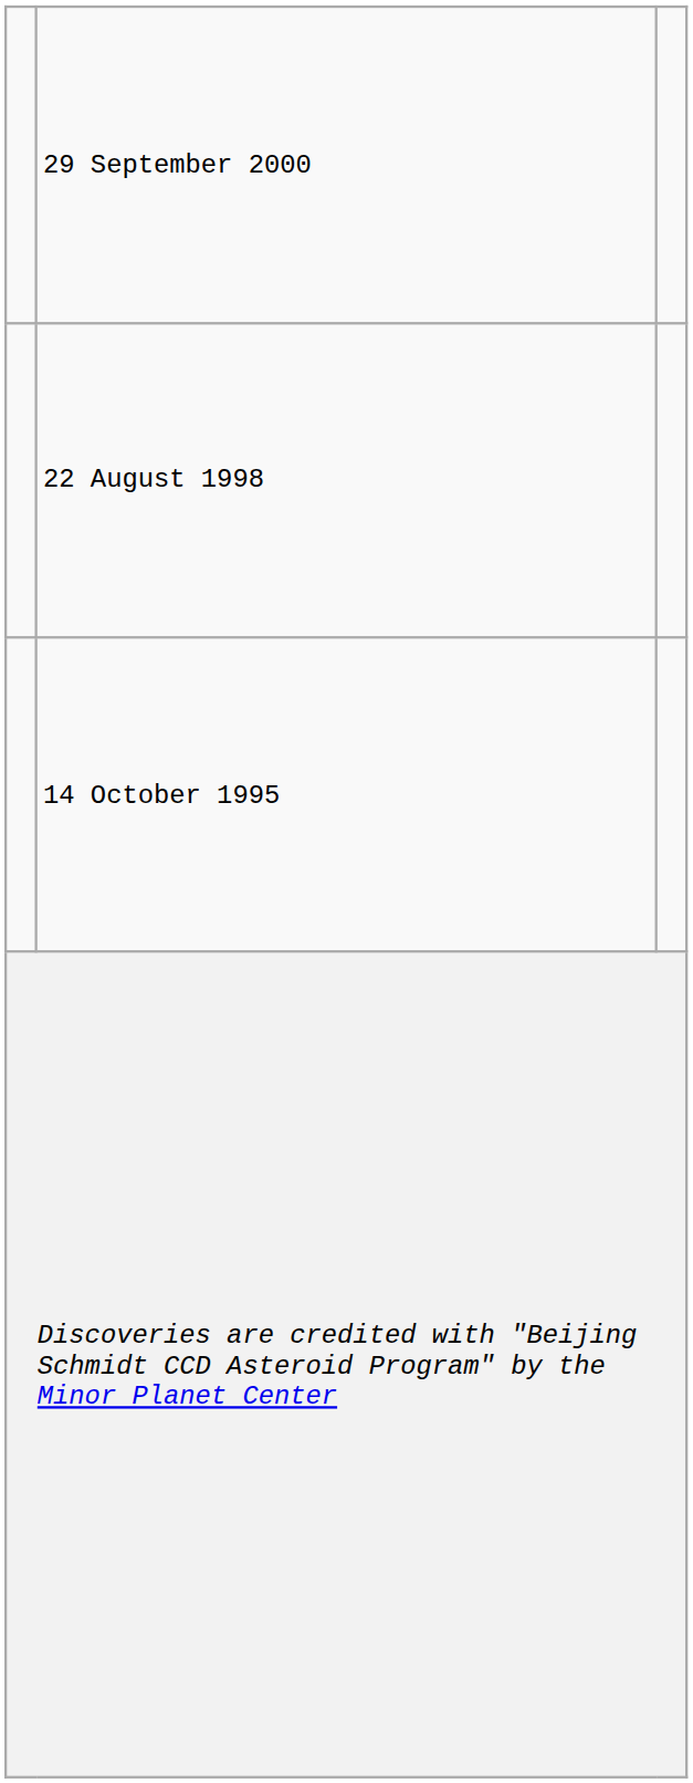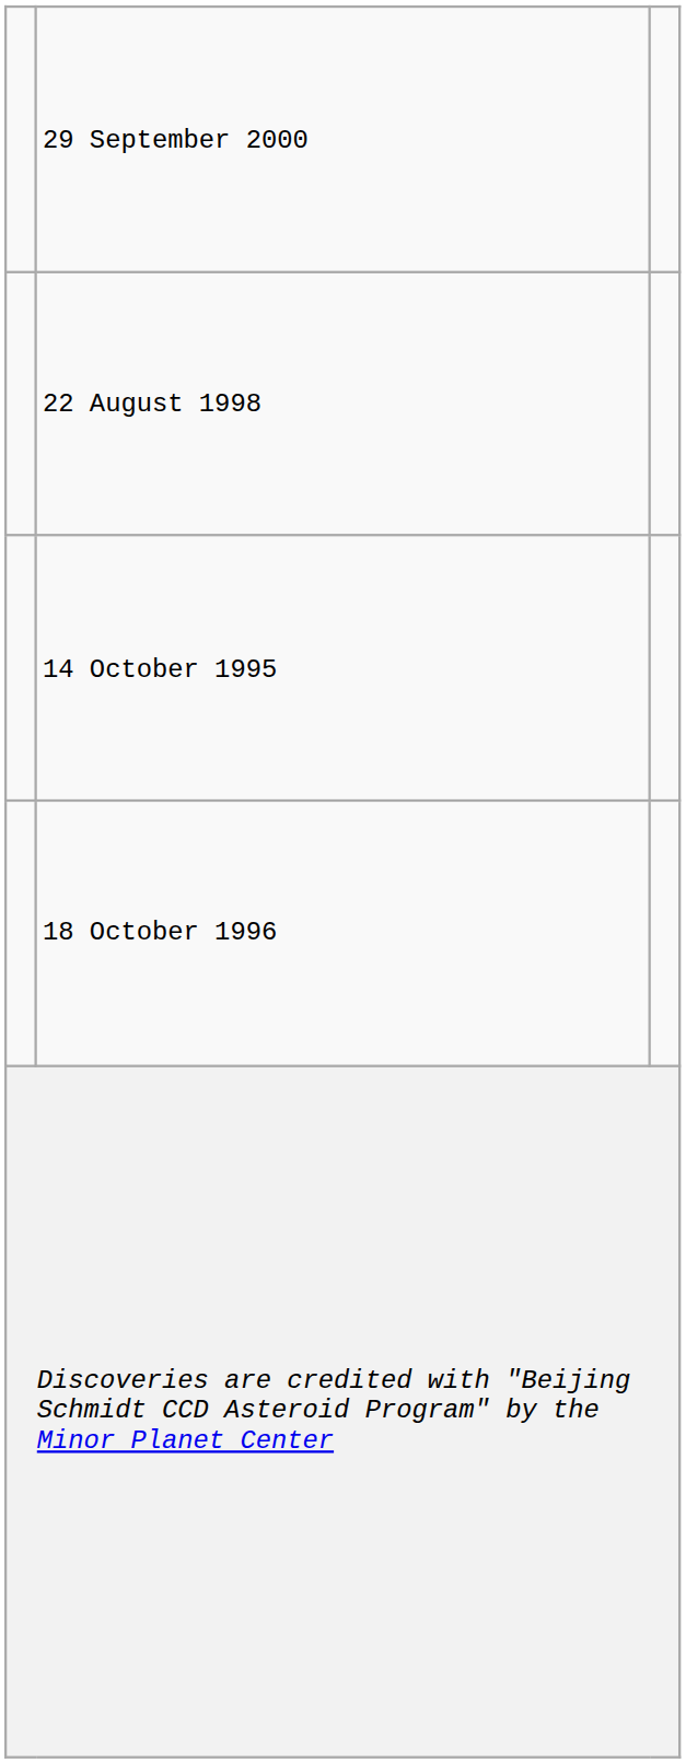 <table class="wikitable" style="font-size: 80%; float: left; width: 26em; margin-right: 1em; height: 700px">
 <tr>
 <td></td>
 <td>29 September 2000</td>
 <td></td>
 </tr>
 <tr>
 <td></td>
 <td>22 August 1998</td>
 <td></td>
 </tr>
 <tr>
 <td></td>
 <td>14 October 1995</td>
 <td></td>
 </tr>
 <tr>
+<td></td>
+<td>18 October 1996</td>
+<td></td>
+</tr>
+<tr>
 <th colspan=3 style="font-weight: normal; text-align: left; padding: 4px 12px;"><em>Discoveries are credited with "Beijing Schmidt CCD Asteroid Program" by the <a href='#'>Minor Planet Center</a></em></th>
 </tr>
 </table>
